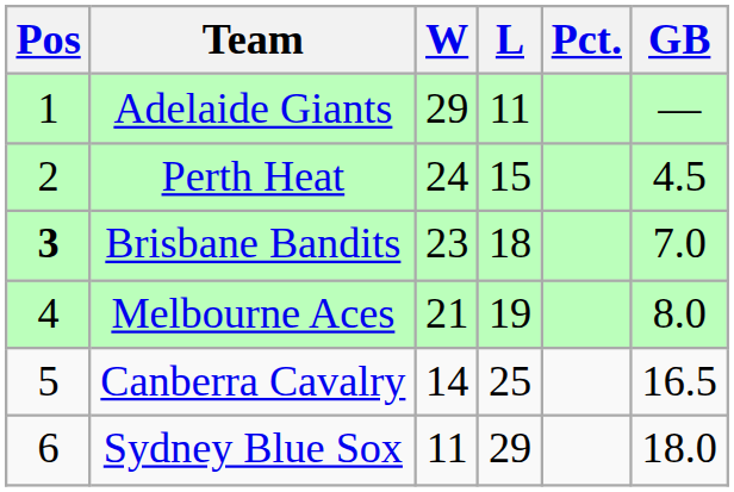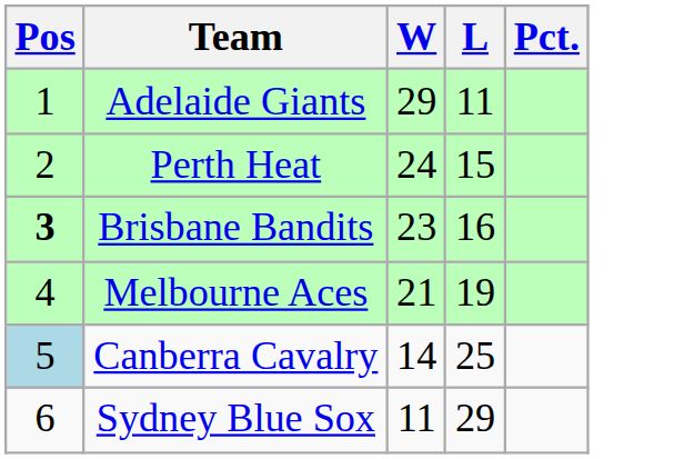 <table class="wikitable plainrowheaders" border="1" style="text-align:center">
 <tr>
 <th><a href='#'>Pos</a></th>
 <th>Team</th>
 <th><a href='#'>W</a></th>
 <th><a href='#'>L</a></th>
 <th><a href='#'>Pct.</a></th>
-<th><a href='#'>GB</a></th>
 </tr>
 <tr style="background-color:#bbffbb;">
 <td>1</td>
 <td><a href='#'>Adelaide Giants</a></td>
 <td>29</td>
 <td>11</td>
 <td></td>
-<td>—</td>
 </tr>
 <tr style="background-color:#bbffbb;">
 <td>2</td>
 <td><a href='#'>Perth Heat</a></td>
 <td>24</td>
 <td>15</td>
 <td></td>
-<td>4.5</td>
 </tr>
 <tr style="background-color:#bbffbb;">
 <td><strong>3</strong></td>
 <td><a href='#'>Brisbane Bandits</a></td>
 <td>23</td>
-<td>18</td>
+<td>16</td>
 <td></td>
-<td>7.0</td>
 </tr>
 <tr style="background-color:#bbffbb;">
 <td>4</td>
 <td><a href='#'>Melbourne Aces</a></td>
 <td>21</td>
 <td>19</td>
 <td></td>
-<td>8.0</td>
 </tr>
 <tr>
-<td>5</td>
+<td style="background: lightblue;">5</td>
 <td><a href='#'>Canberra Cavalry</a></td>
 <td>14</td>
 <td>25</td>
 <td></td>
-<td>16.5</td>
 </tr>
 <tr>
 <td>6</td>
 <td><a href='#'>Sydney Blue Sox</a></td>
 <td>11</td>
 <td>29</td>
 <td></td>
-<td>18.0</td>
 </tr>
 </table>
